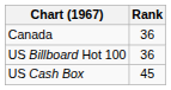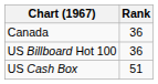 <table class="wikitable sortable">
 <tr>
 <th>Chart (1967)</th>
 <th>Rank</th>
 </tr>
 <tr>
 <td>Canada</td>
 <td style="text-align:center;">36</td>
 </tr>
 <tr>
 <td>US <em>Billboard</em> Hot 100</td>
 <td style="text-align:center;">36</td>
 </tr>
 <tr>
 <td>US <em>Cash Box</em> </td>
-<td style="text-align:center;">45</td>
+<td style="text-align:center;">51</td>
 </tr>
 </table>
